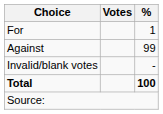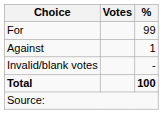 <table class=wikitable style=text-align:right>
 <tr>
 <th>Choice</th>
 <th>Votes</th>
 <th>%</th>
 </tr>
 <tr>
 <td align=left>For</td>
 <td></td>
-<td>1</td>
+<td>99</td>
 </tr>
 <tr>
 <td align=left>Against</td>
 <td></td>
-<td>99</td>
+<td>1</td>
 </tr>
 <tr>
 <td align=left>Invalid/blank votes</td>
 <td></td>
 <td>-</td>
 </tr>
 <tr>
 <td align=left><strong>Total</strong></td>
 <td><strong> </strong></td>
 <td><strong>100</strong></td>
 </tr>
 <tr>
 <td colspan=3 align=left>Source: </td>
 </tr>
 </table>
